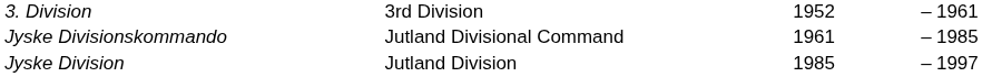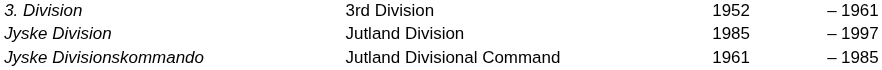 <table class="toccolours" style="float: auto; clear: right; margin: 0 0 0.5em 1em;" width="900px">
 <tr style="vertical-align: top;">
 <td><em>3. Division</em></td>
 <td>3rd Division</td>
 <td width="12%">1952</td>
 <td width="1%">–</td>
 <td width="12%">1961</td>
 </tr>
 <tr style="vertical-align: top;">
+<td><em>Jyske Division</em></td>
+<td>Jutland Division</td>
+<td width="12%">1985</td>
+<td width="1%">–</td>
+<td width="12%">1997</td>
+</tr>
+<tr style="vertical-align: top;">
 <td><em>Jyske Divisionskommando</em></td>
 <td>Jutland Divisional Command</td>
 <td width="12%">1961</td>
 <td width="1%">–</td>
 <td width="12%">1985</td>
 </tr>
-<tr style="vertical-align: top;">
-<td><em>Jyske Division</em></td>
-<td>Jutland Division</td>
-<td width="12%">1985</td>
-<td width="1%">–</td>
-<td width="12%">1997</td>
-</tr>
 </table>
